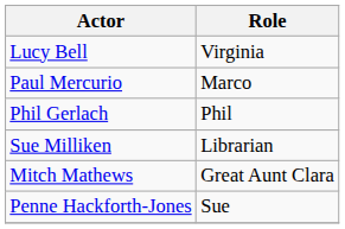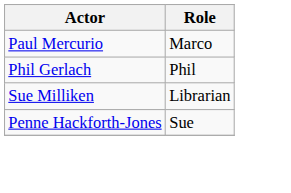 <table class="wikitable">
 <tr>
 <th>Actor</th>
 <th>Role</th>
-</tr>
-<tr>
-<td><a href='#'>Lucy Bell</a></td>
-<td>Virginia</td>
 </tr>
 <tr>
 <td><a href='#'>Paul Mercurio</a></td>
 <td>Marco</td>
 </tr>
 <tr>
 <td><a href='#'>Phil Gerlach</a></td>
 <td>Phil</td>
 </tr>
 <tr>
 <td><a href='#'>Sue Milliken</a></td>
 <td>Librarian</td>
 </tr>
 <tr>
-<td><a href='#'>Mitch Mathews</a></td>
-<td>Great Aunt Clara</td>
-</tr>
-<tr>
 <td><a href='#'>Penne Hackforth-Jones</a></td>
 <td>Sue</td>
 </tr>
 <tr>
 </tr>
 </table>
